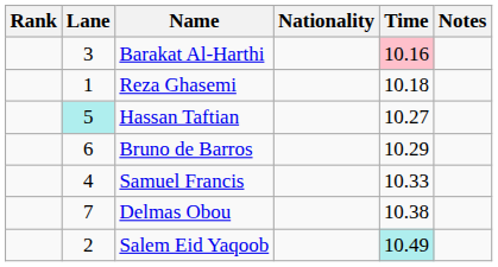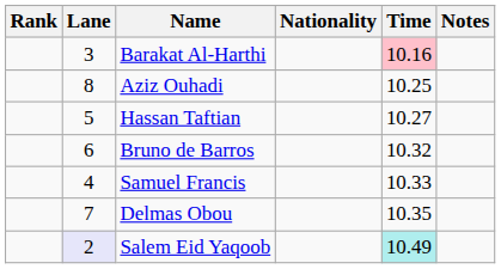 <table class="wikitable sortable" style="text-align:center">
 <tr>
 <th>Rank</th>
 <th>Lane</th>
 <th>Name</th>
 <th>Nationality</th>
 <th>Time</th>
 <th>Notes</th>
 </tr>
 <tr>
 <td></td>
 <td>3</td>
 <td align=left><a href='#'>Barakat Al-Harthi</a></td>
 <td align=left></td>
 <td style="background: pink;">10.16</td>
 <td></td>
 </tr>
 <tr>
 <td></td>
-<td>1</td>
-<td align=left><a href='#'>Reza Ghasemi</a></td>
+<td>8</td>
+<td align=left><a href='#'>Aziz Ouhadi</a></td>
 <td align=left></td>
-<td>10.18</td>
+<td>10.25</td>
 <td></td>
 </tr>
 <tr>
 <td></td>
-<td style="background: paleturquoise;">5</td>
+<td>5</td>
 <td align=left><a href='#'>Hassan Taftian</a></td>
 <td align=left></td>
 <td>10.27</td>
 <td></td>
 </tr>
 <tr>
 <td></td>
 <td>6</td>
 <td align=left><a href='#'>Bruno de Barros</a></td>
 <td align=left></td>
-<td>10.29</td>
+<td>10.32</td>
 <td></td>
 </tr>
 <tr>
 <td></td>
 <td>4</td>
 <td align=left><a href='#'>Samuel Francis</a></td>
 <td align=left></td>
 <td>10.33</td>
 <td></td>
 </tr>
 <tr>
 <td></td>
 <td>7</td>
 <td align=left><a href='#'>Delmas Obou</a></td>
 <td align=left></td>
-<td>10.38</td>
+<td>10.35</td>
 <td></td>
 </tr>
 <tr>
 <td></td>
-<td>2</td>
+<td style="background: lavender;">2</td>
 <td align=left><a href='#'>Salem Eid Yaqoob</a></td>
 <td align=left></td>
 <td style="background: paleturquoise;">10.49</td>
 <td></td>
 </tr>
 </table>
